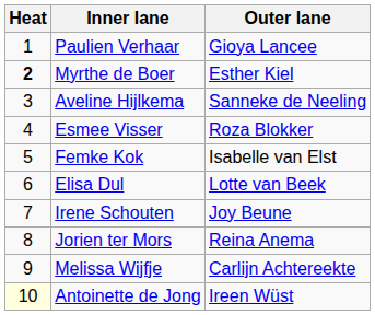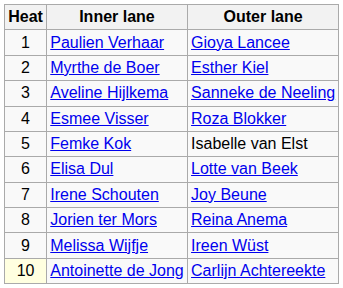 <table class="wikitable">
 <tr>
 <th>Heat</th>
 <th>Inner lane</th>
 <th>Outer lane</th>
 </tr>
 <tr>
 <td align="center">1</td>
 <td><a href='#'>Paulien Verhaar</a></td>
 <td><a href='#'>Gioya Lancee</a></td>
 </tr>
 <tr>
-<td align="center"><strong>2</strong></td>
+<td align="center">2</td>
 <td><a href='#'>Myrthe de Boer</a></td>
 <td><a href='#'>Esther Kiel</a></td>
 </tr>
 <tr>
 <td align="center">3</td>
 <td><a href='#'>Aveline Hijlkema</a></td>
 <td><a href='#'>Sanneke de Neeling</a></td>
 </tr>
 <tr>
 <td align="center">4</td>
 <td><a href='#'>Esmee Visser</a></td>
 <td><a href='#'>Roza Blokker</a></td>
 </tr>
 <tr>
 <td align="center">5</td>
 <td><a href='#'>Femke Kok</a></td>
 <td>Isabelle van Elst</td>
 </tr>
 <tr>
 <td align="center">6</td>
 <td><a href='#'>Elisa Dul</a></td>
 <td><a href='#'>Lotte van Beek</a></td>
 </tr>
 <tr>
 <td align="center">7</td>
 <td><a href='#'>Irene Schouten</a></td>
 <td><a href='#'>Joy Beune</a></td>
 </tr>
 <tr>
 <td align="center">8</td>
 <td><a href='#'>Jorien ter Mors</a></td>
 <td><a href='#'>Reina Anema</a></td>
 </tr>
 <tr>
 <td align="center">9</td>
 <td><a href='#'>Melissa Wijfje</a></td>
-<td><a href='#'>Carlijn Achtereekte</a></td>
+<td><a href='#'>Ireen Wüst</a></td>
 </tr>
 <tr>
 <td align="center" style="background: lightyellow;">10</td>
 <td><a href='#'>Antoinette de Jong</a></td>
-<td><a href='#'>Ireen Wüst</a></td>
+<td><a href='#'>Carlijn Achtereekte</a></td>
 </tr>
 </table>
